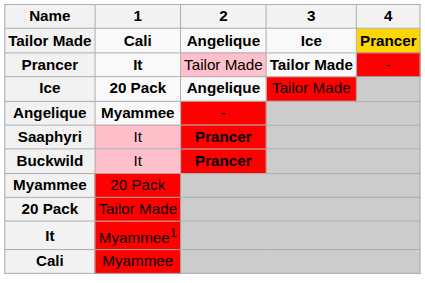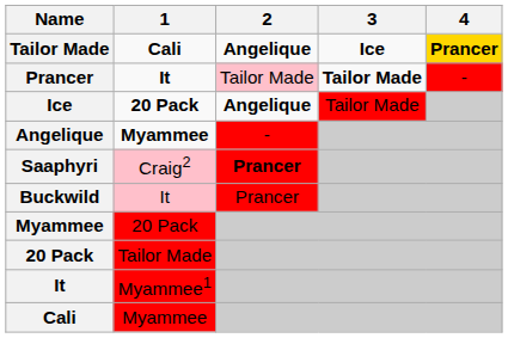 <table class="wikitable" style="margin:1em auto; text-align:center">
 <tr>
 <th>Name</th>
 <th>1</th>
 <th>2</th>
 <th>3</th>
 <th>4</th>
 </tr>
 <tr>
 <th>Tailor Made</th>
 <td><strong>Cali</strong></td>
 <td><strong>Angelique</strong></td>
 <td><strong>Ice</strong></td>
 <td style="background:gold;"><strong>Prancer</strong></td>
 </tr>
 <tr>
 <th>Prancer</th>
 <td><strong>It</strong></td>
 <td style="background:pink;">Tailor Made</td>
 <td><strong>Tailor Made</strong></td>
 <td style="background:red;">-</td>
 </tr>
 <tr>
 <th>Ice</th>
 <td><strong>20 Pack</strong></td>
 <td><strong>Angelique</strong></td>
 <td style="background:red;">Tailor Made</td>
 <td style="background:#ccc;"></td>
 </tr>
 <tr>
 <th>Angelique</th>
 <td><strong>Myammee</strong></td>
 <td style="background:red;">-</td>
 <td style="background:#ccc;" colspan="2"></td>
 </tr>
 <tr>
 <th>Saaphyri</th>
-<td style="background:pink;">It</td>
+<td style="background:pink;">Craig<sup>2</sup></td>
 <td style="background:red;"><strong>Prancer</strong></td>
 <td style="background:#ccc;" colspan="2"></td>
 </tr>
 <tr>
 <th>Buckwild</th>
 <td style="background:pink;">It</td>
-<td style="background:red;"><strong>Prancer</strong></td>
+<td style="background:red;">Prancer</td>
 <td style="background:#ccc;" colspan="2"></td>
 </tr>
 <tr>
 <th>Myammee</th>
 <td style="background:red;">20 Pack</td>
 <td style="background:#ccc;" colspan="3"></td>
 </tr>
 <tr>
 <th>20 Pack</th>
 <td style="background:red;">Tailor Made</td>
 <td style="background:#ccc;" colspan="3"></td>
 </tr>
 <tr>
 <th>It</th>
 <td style="background:red;">Myammee<sup>1</sup></td>
 <td style="background:#ccc;" colspan="3"></td>
 </tr>
 <tr>
 <th>Cali</th>
 <td style="background:red;">Myammee</td>
 <td style="background:#ccc;" colspan="3"></td>
 </tr>
 </table>
